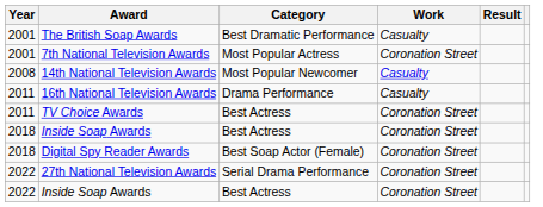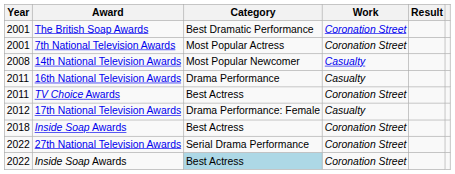 <table class="wikitable">
 <tr>
 <th>Year</th>
 <th>Award</th>
 <th>Category</th>
 <th>Work</th>
 <th>Result</th>
 <th></th>
 </tr>
 <tr>
 <td>2001</td>
 <td><a href='#'>The British Soap Awards</a></td>
 <td>Best Dramatic Performance</td>
-<td><em>Casualty</em></td>
+<td><em><a href='#'>Coronation Street</a></em></td>
 <td></td>
 <td align="center"></td>
 </tr>
 <tr>
 <td>2001</td>
 <td><a href='#'>7th National Television Awards</a></td>
 <td>Most Popular Actress</td>
 <td><em>Coronation Street</em></td>
 <td></td>
 <td align="center"></td>
 </tr>
 <tr>
 <td>2008</td>
 <td><a href='#'>14th National Television Awards</a></td>
 <td>Most Popular Newcomer</td>
 <td><em><a href='#'>Casualty</a></em></td>
 <td></td>
 <td align="center"></td>
 </tr>
 <tr>
 <td>2011</td>
 <td><a href='#'>16th National Television Awards</a></td>
 <td>Drama Performance</td>
 <td><em>Casualty</em></td>
 <td></td>
 <td align="center"></td>
 </tr>
 <tr>
 <td>2011</td>
 <td><a href='#'><em>TV Choice</em> Awards</a></td>
 <td>Best Actress</td>
 <td><em>Coronation Street</em></td>
 <td></td>
 <td align="center"></td>
 </tr>
 <tr>
-<td>2018</td>
-<td><a href='#'><em>Inside Soap</em> Awards</a></td>
-<td>Best Actress</td>
-<td><em>Coronation Street</em></td>
+<td>2012</td>
+<td><a href='#'>17th National Television Awards</a></td>
+<td>Drama Performance: Female</td>
+<td><em>Casualty</em></td>
 <td></td>
 <td align="center"></td>
 </tr>
 <tr>
 <td>2018</td>
-<td><a href='#'>Digital Spy Reader Awards</a></td>
-<td>Best Soap Actor (Female)</td>
+<td><a href='#'><em>Inside Soap</em> Awards</a></td>
+<td>Best Actress</td>
 <td><em>Coronation Street</em></td>
 <td></td>
 <td align="center"></td>
 </tr>
 <tr>
 <td>2022</td>
 <td><a href='#'>27th National Television Awards</a></td>
 <td>Serial Drama Performance</td>
 <td><em>Coronation Street</em></td>
 <td></td>
 <td align="center"></td>
 </tr>
 <tr>
 <td>2022</td>
 <td><em>Inside Soap</em> Awards</td>
-<td>Best Actress</td>
+<td style="background: lightblue;">Best Actress</td>
 <td><em>Coronation Street</em></td>
 <td></td>
 <td align="center"></td>
 </tr>
 </table>
